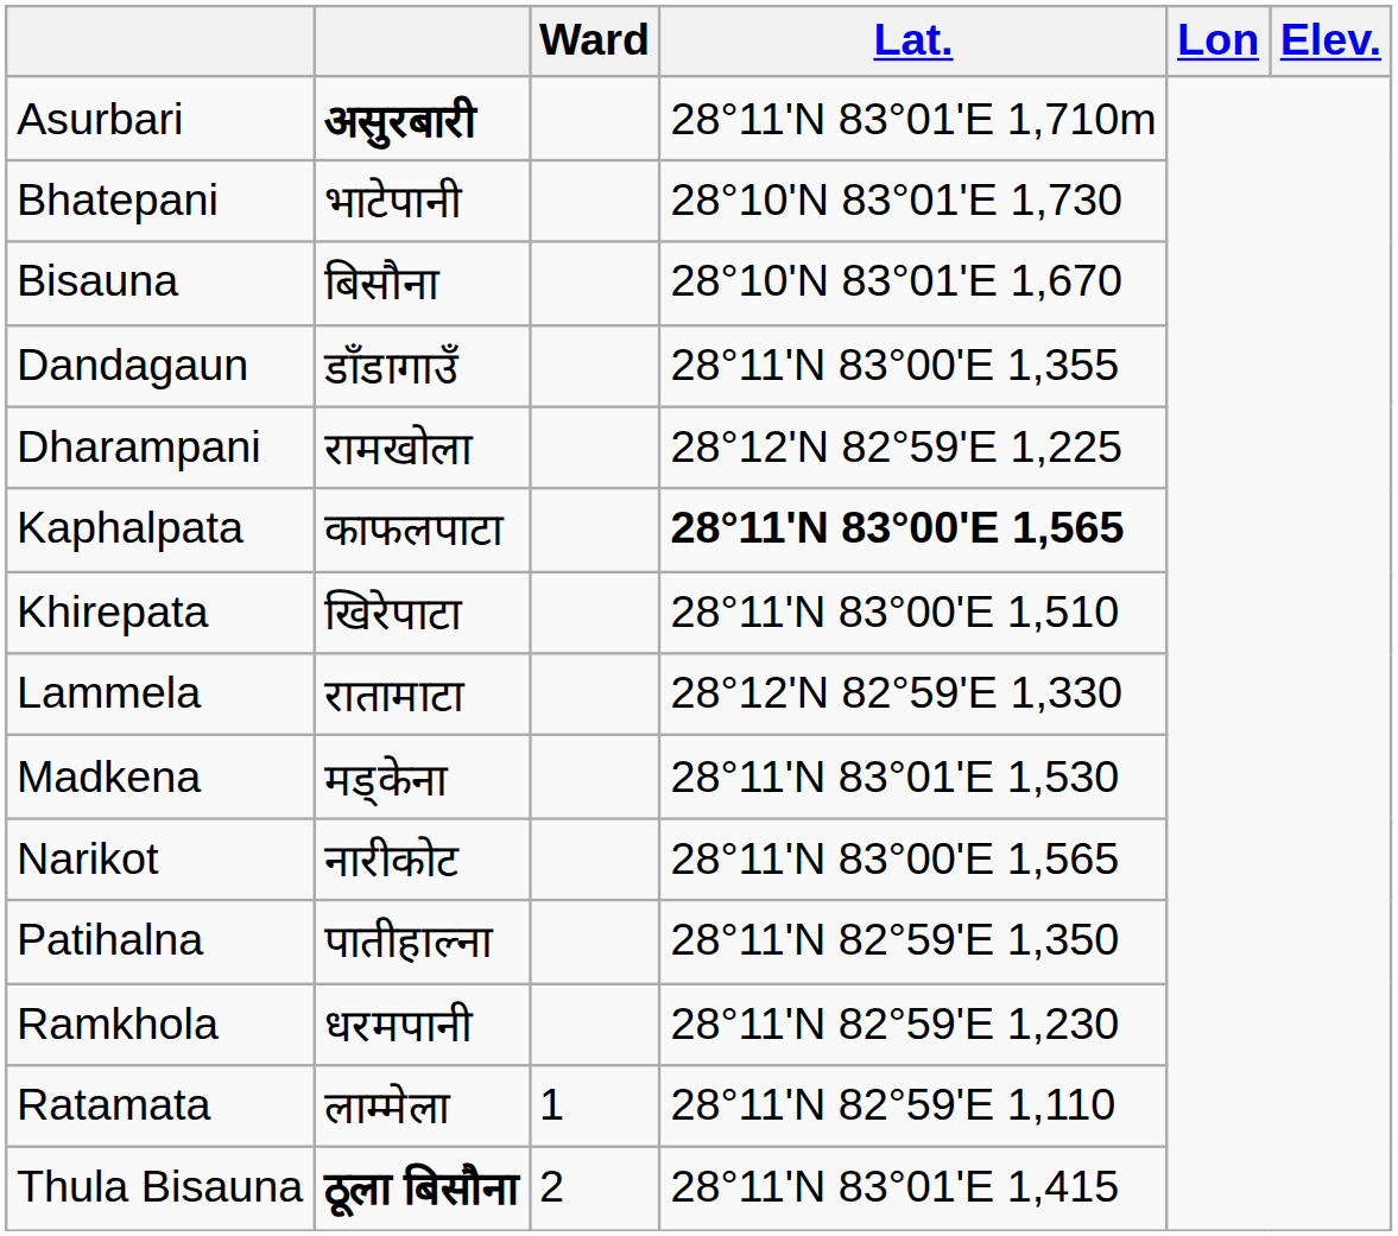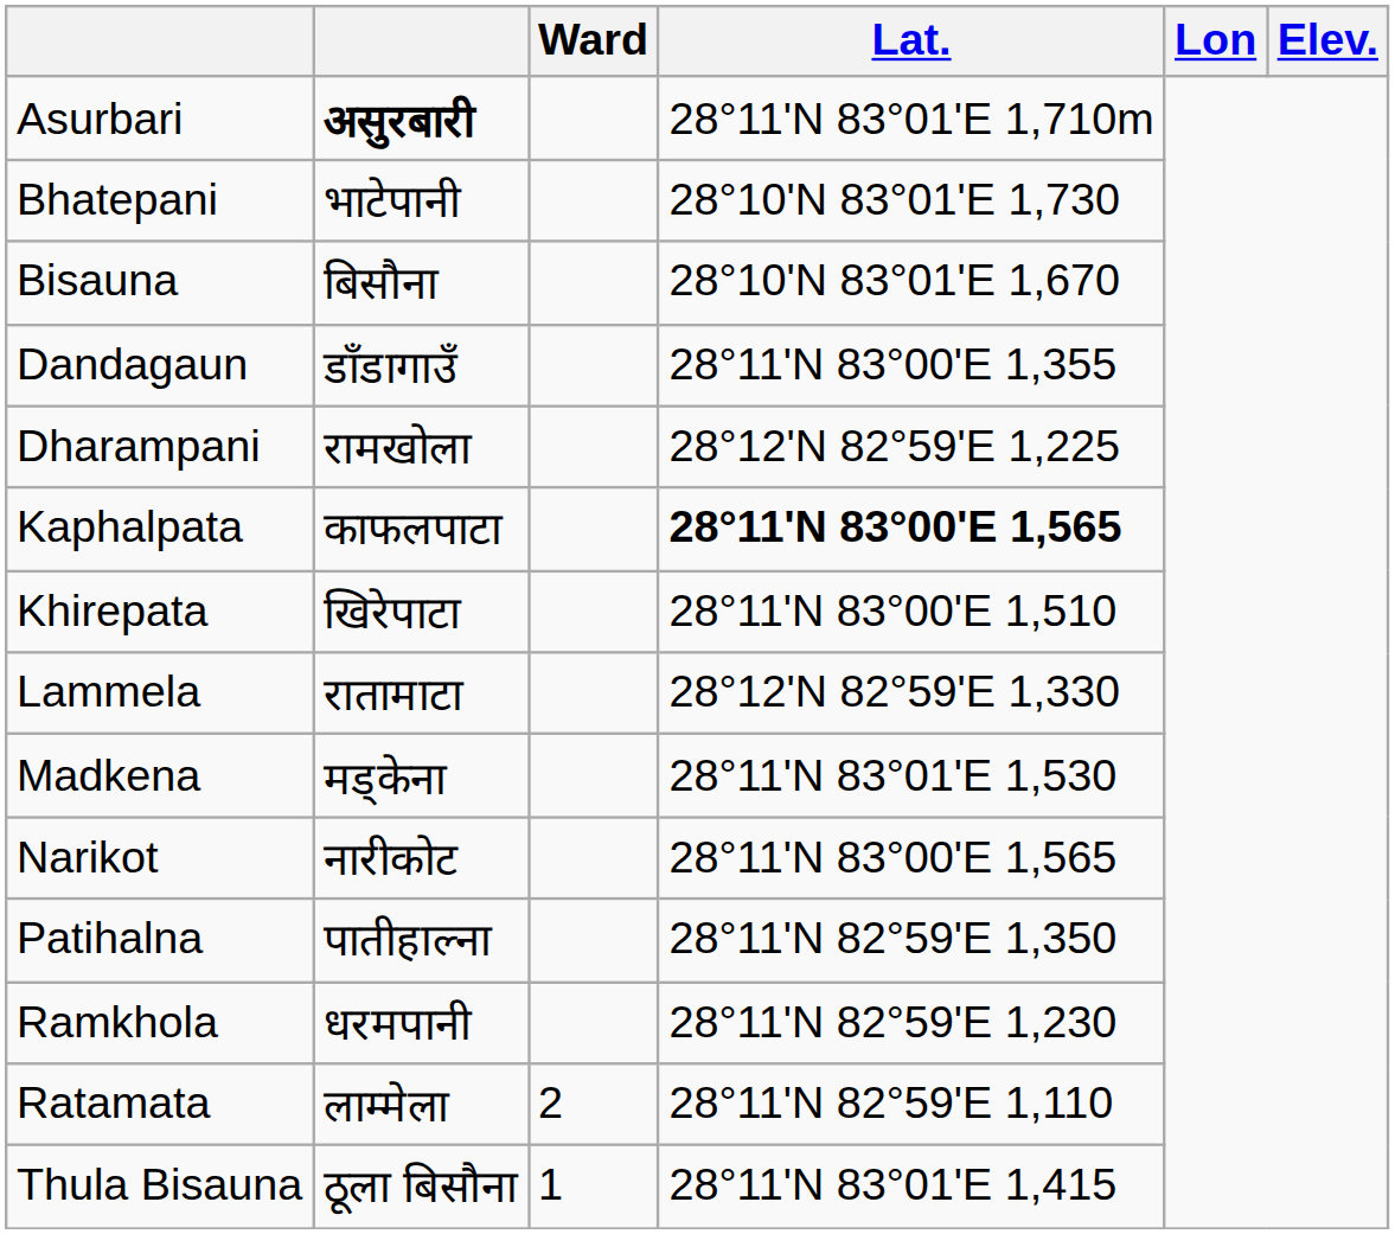 <table class="wikitable">
 <tr>
 <th></th>
 <th></th>
 <th>Ward</th>
 <th><a href='#'>Lat.</a></th>
 <th><a href='#'>Lon</a></th>
 <th><a href='#'>Elev.</a></th>
 </tr>
 <tr>
 <td>Asurbari</td>
 <td><strong>असुरबारी</strong></td>
 <td></td>
 <td>28°11'N 83°01'E 1,710m</td>
 </tr>
 <tr>
 <td>Bhatepani</td>
 <td>भाटेपानी</td>
 <td></td>
 <td>28°10'N 83°01'E 1,730</td>
 </tr>
 <tr>
 <td>Bisauna</td>
 <td>बिसौना</td>
 <td></td>
 <td>28°10'N 83°01'E 1,670</td>
 </tr>
 <tr>
 <td>Dandagaun</td>
 <td>डाँडागाउँ</td>
 <td></td>
 <td>28°11'N 83°00'E 1,355</td>
 </tr>
 <tr>
 <td>Dharampani</td>
 <td>रामखोला</td>
 <td></td>
 <td>28°12'N 82°59'E 1,225</td>
 </tr>
 <tr>
 <td>Kaphalpata</td>
 <td>काफलपाटा</td>
 <td></td>
 <td><strong>28°11'N 83°00'E 1,565</strong></td>
 </tr>
 <tr>
 <td>Khirepata</td>
 <td>खिरेपाटा</td>
 <td></td>
 <td>28°11'N 83°00'E 1,510</td>
 </tr>
 <tr>
 <td>Lammela</td>
 <td>रातामाटा</td>
 <td></td>
 <td>28°12'N 82°59'E 1,330</td>
 </tr>
 <tr>
 <td>Madkena</td>
 <td>मड्केना</td>
 <td></td>
 <td>28°11'N 83°01'E 1,530</td>
 </tr>
 <tr>
 <td>Narikot</td>
 <td>नारीकोट</td>
 <td></td>
 <td>28°11'N 83°00'E 1,565</td>
 </tr>
 <tr>
 <td>Patihalna</td>
 <td>पातीहाल्ना</td>
 <td></td>
 <td>28°11'N 82°59'E 1,350</td>
 </tr>
 <tr>
 <td>Ramkhola</td>
 <td>धरमपानी</td>
 <td></td>
 <td>28°11'N 82°59'E 1,230</td>
 </tr>
 <tr>
 <td>Ratamata</td>
 <td>लाम्मेला</td>
-<td>1</td>
+<td>2</td>
 <td>28°11'N 82°59'E 1,110</td>
 </tr>
 <tr>
 <td>Thula Bisauna</td>
-<td><strong>ठूला बिसौना</strong></td>
-<td>2</td>
+<td>ठूला बिसौना</td>
+<td>1</td>
 <td>28°11'N 83°01'E 1,415</td>
 </tr>
 </table>
